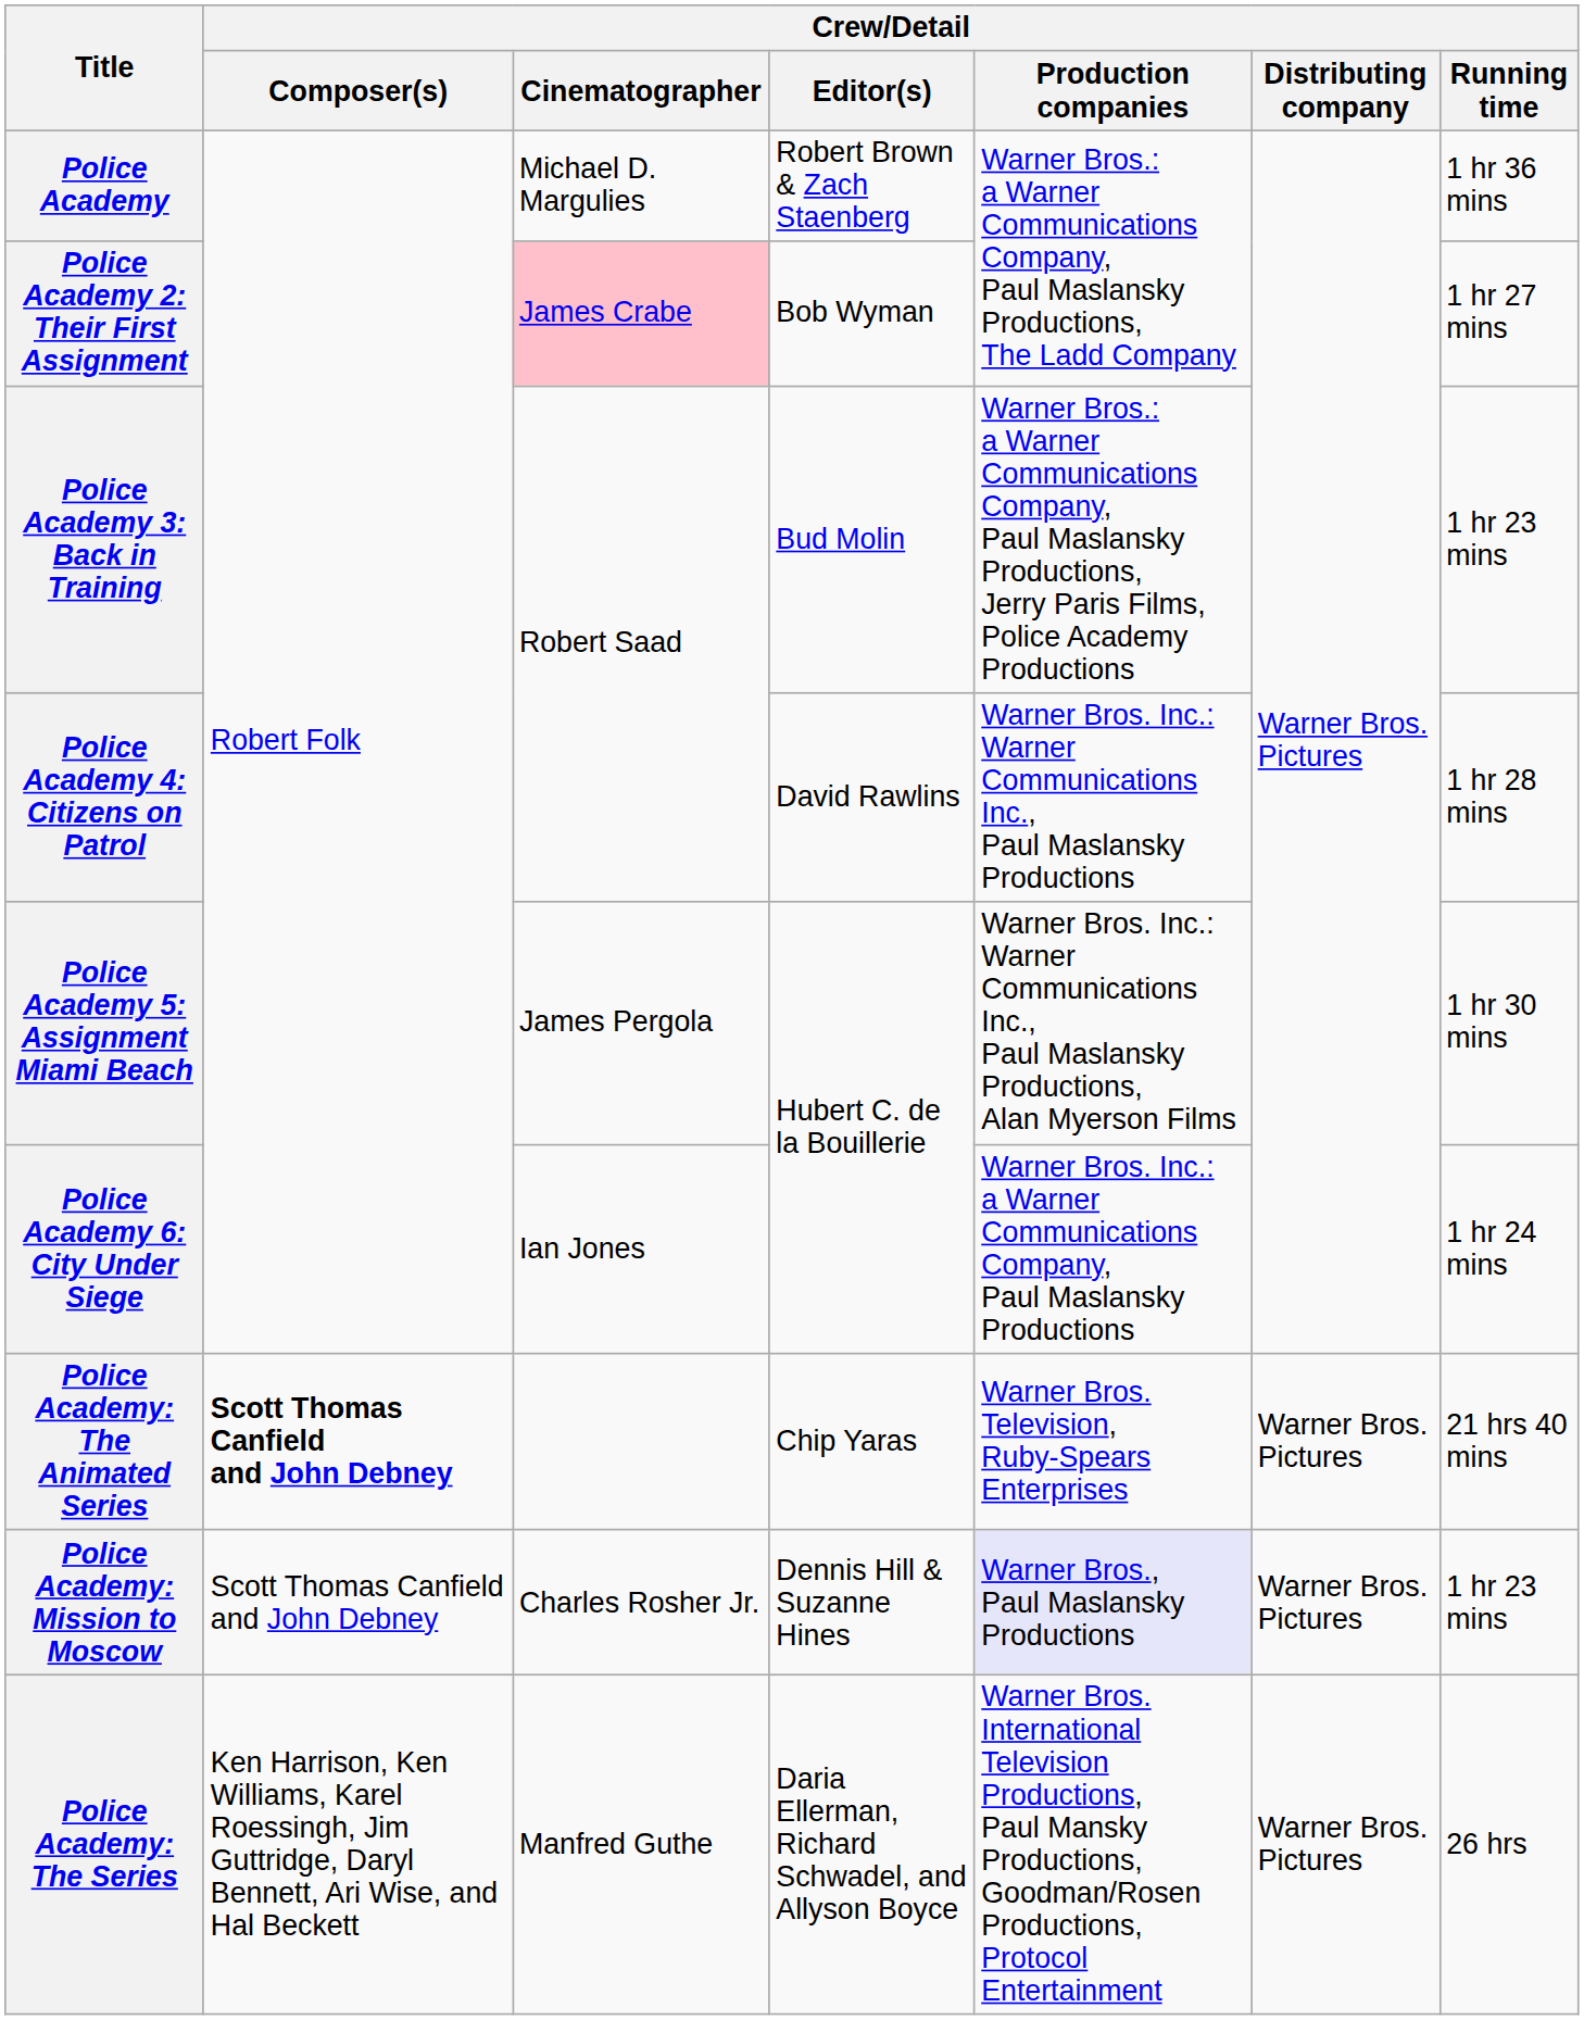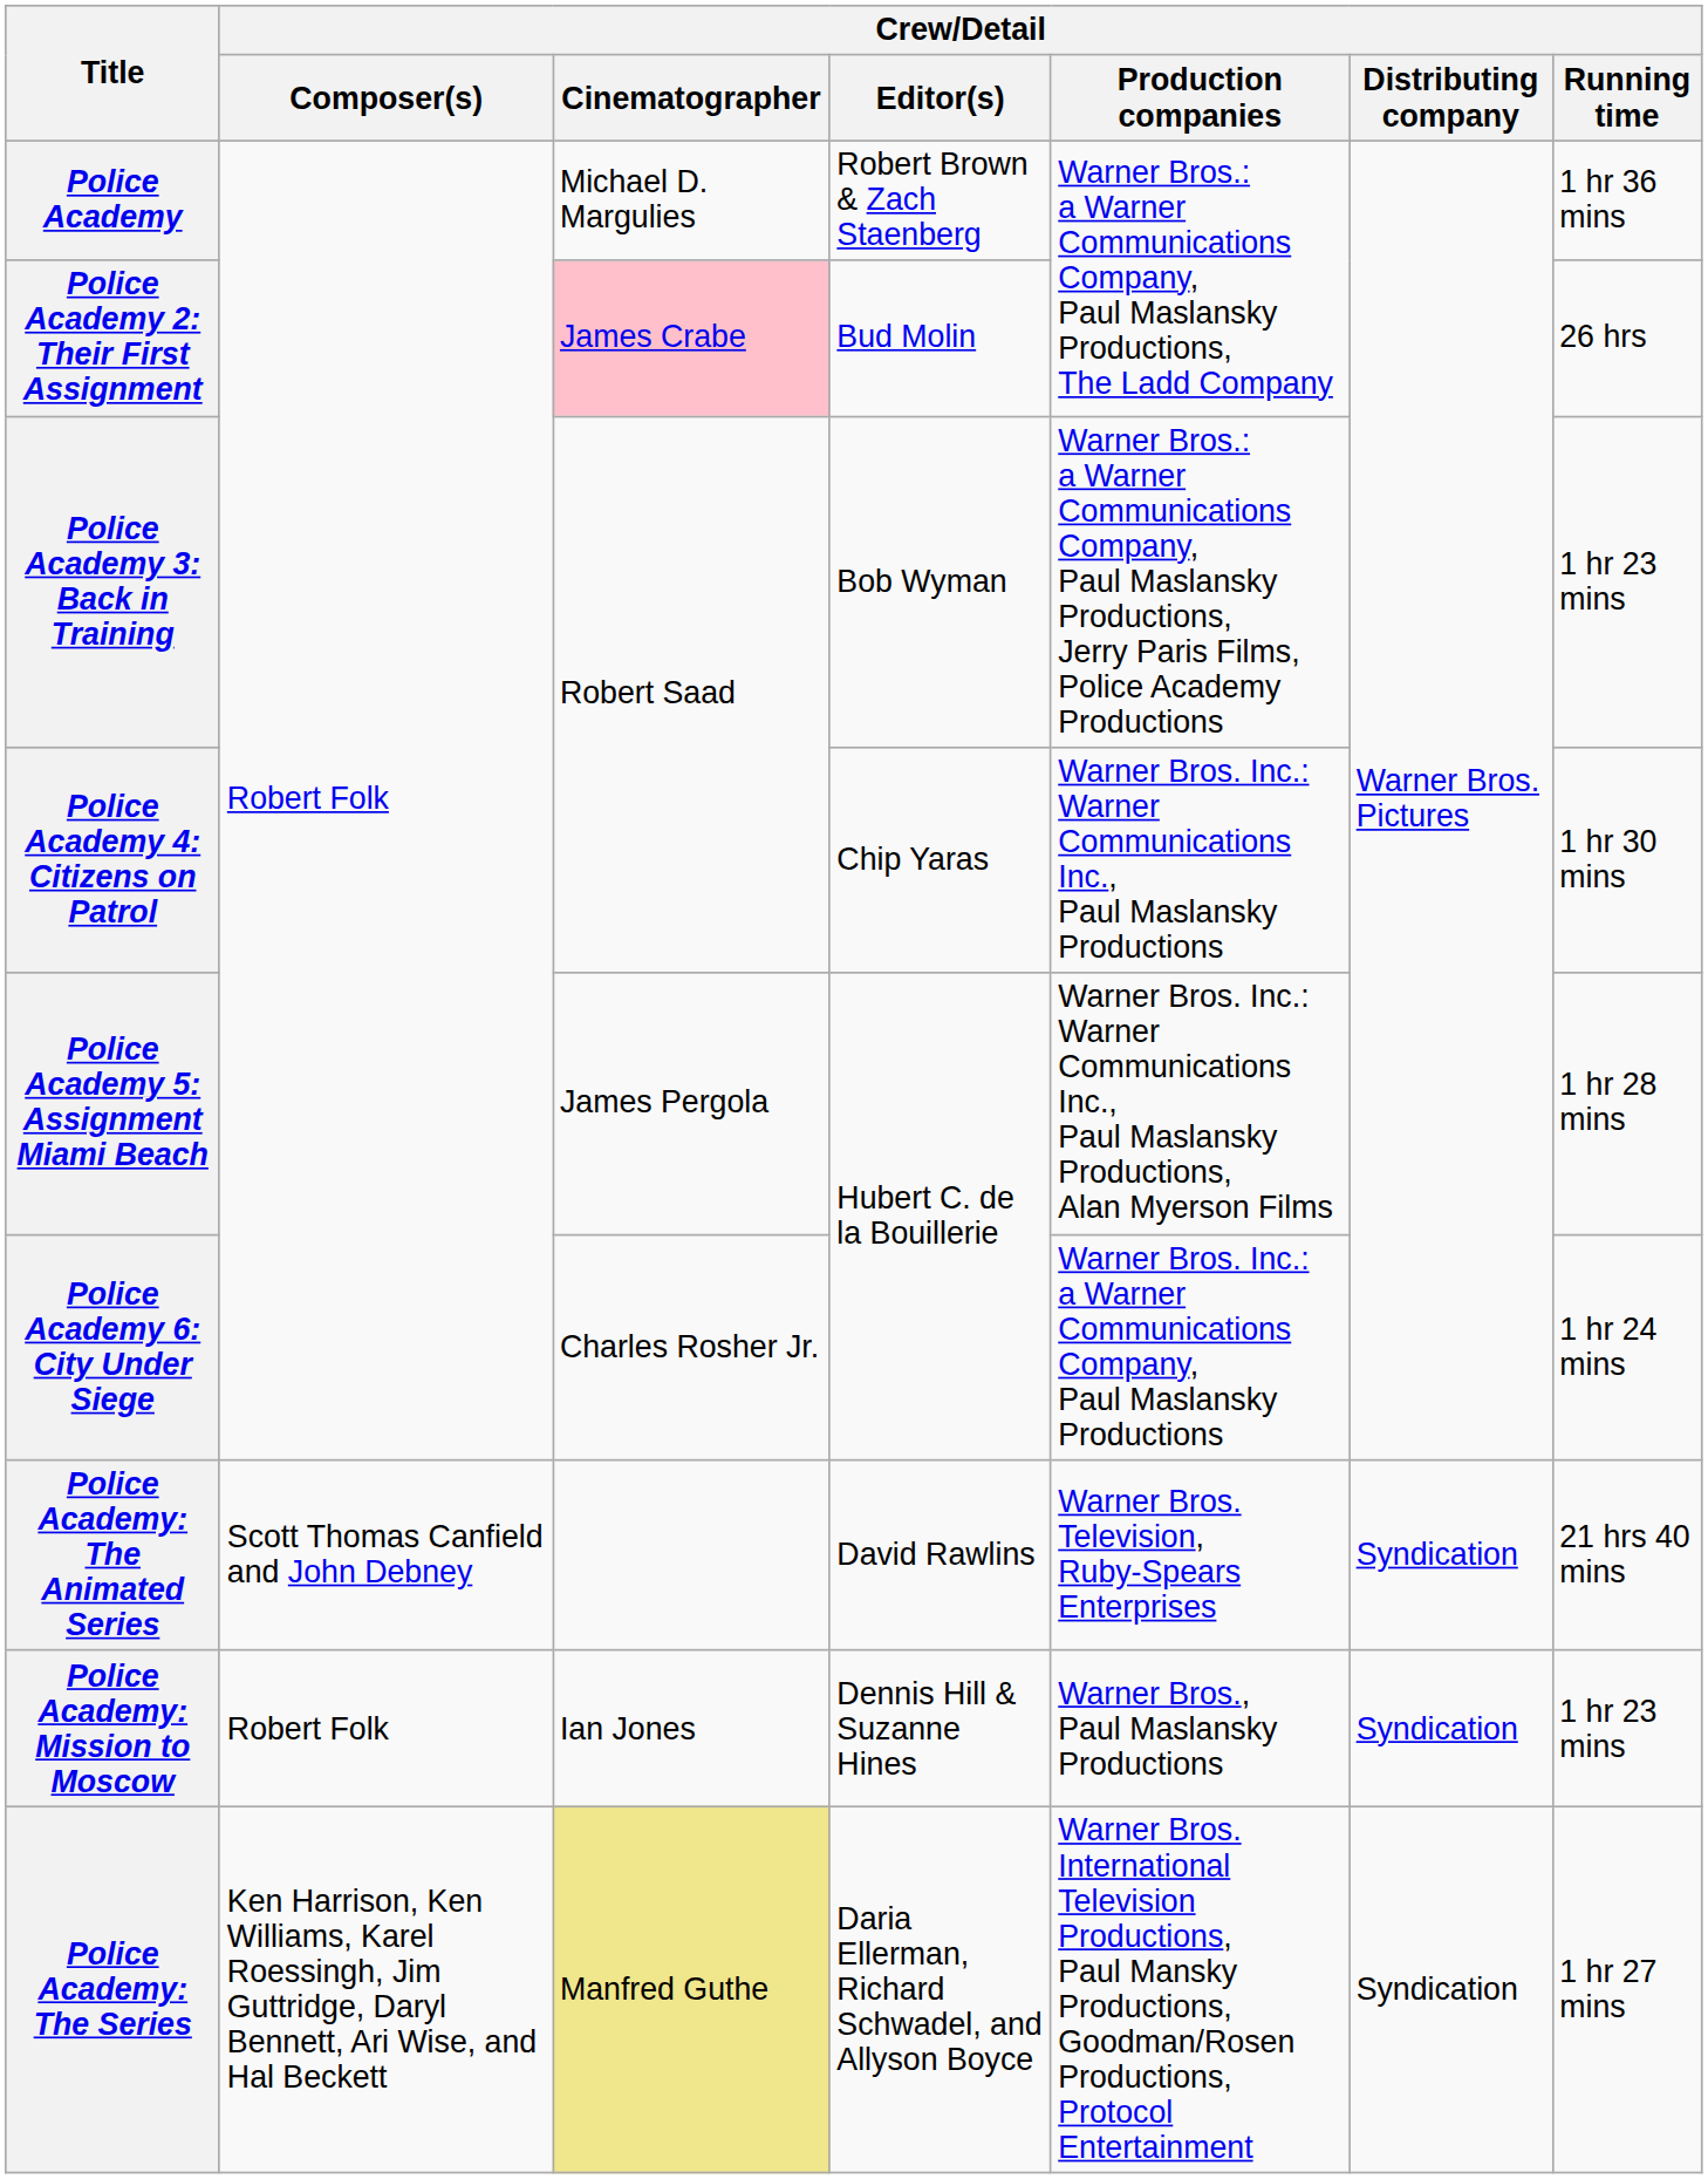 <table class="wikitable sortable plainrowheaders">
 <tr>
 <th scope="col" rowspan="2">Title</th>
 <th scope="colgroup" colspan="7">Crew/Detail</th>
 </tr>
 <tr>
 <th scope="col" style="text-align:center;">Composer(s)</th>
 <th scope="col" style="text-align:center;">Cinematographer</th>
 <th scope="col" style="text-align:center;">Editor(s)</th>
 <th scope="col" style="text-align:center;">Production <br>companies</th>
 <th scope="col" style="text-align:center;">Distributing <br>company</th>
 <th scope="col" style="text-align:center;">Running time</th>
 </tr>
 <tr>
 <th scope="row"><em><a href='#'>Police Academy</a></em></th>
 <td rowspan="6"><a href='#'>Robert Folk</a></td>
 <td>Michael D. Margulies</td>
 <td>Robert Brown & <a href='#'>Zach Staenberg</a></td>
 <td rowspan="2"><a href='#'>Warner Bros.: <br>a Warner Communications Company</a>, <br>Paul Maslansky Productions, <br><a href='#'>The Ladd Company</a></td>
 <td rowspan="6"><a href='#'>Warner Bros. Pictures</a></td>
 <td>1 hr 36 mins</td>
 </tr>
 <tr>
 <th scope="row"><em><a href='#'>Police Academy 2: <br>Their First Assignment</a></em></th>
 <td style="background: pink;"><a href='#'>James Crabe</a></td>
-<td>Bob Wyman</td>
-<td>1 hr 27 mins</td>
+<td><a href='#'>Bud Molin</a></td>
+<td>26 hrs <br></td>
 </tr>
 <tr>
 <th scope="row"><em><a href='#'>Police Academy 3: <br>Back in Training</a></em></th>
 <td rowspan="2">Robert Saad</td>
-<td><a href='#'>Bud Molin</a></td>
+<td>Bob Wyman</td>
 <td><a href='#'>Warner Bros.: <br>a Warner Communications Company</a>, <br>Paul Maslansky Productions, <br>Jerry Paris Films, <br>Police Academy Productions</td>
 <td>1 hr 23 mins</td>
 </tr>
 <tr>
 <th scope="row"><em><a href='#'>Police Academy 4: <br>Citizens on Patrol</a></em></th>
-<td>David Rawlins</td>
+<td>Chip Yaras</td>
 <td><a href='#'>Warner Bros. Inc.: <br>Warner Communications Inc.</a>, <br>Paul Maslansky Productions</td>
-<td>1 hr 28 mins</td>
+<td>1 hr 30 mins</td>
 </tr>
 <tr>
 <th scope="row"><em><a href='#'>Police Academy 5: <br>Assignment Miami Beach</a></em></th>
 <td>James Pergola</td>
 <td rowspan="2">Hubert C. de la Bouillerie</td>
 <td>Warner Bros. Inc.: <br>Warner Communications Inc., <br>Paul Maslansky Productions, <br>Alan Myerson Films</td>
-<td>1 hr 30 mins</td>
+<td>1 hr 28 mins</td>
 </tr>
 <tr>
 <th scope="row"><em><a href='#'>Police Academy 6: <br>City Under Siege</a></em></th>
-<td>Ian Jones</td>
+<td>Charles Rosher Jr.</td>
 <td><a href='#'>Warner Bros. Inc.: <br>a Warner Communications Company</a>, <br>Paul Maslansky Productions</td>
 <td>1 hr 24 mins</td>
 </tr>
 <tr>
 <th scope="row"><em><a href='#'>Police Academy: <br>The Animated Series</a></em></th>
-<td><strong>Scott Thomas Canfield <br>and <a href='#'>John Debney</a></strong></td>
+<td>Scott Thomas Canfield <br>and <a href='#'>John Debney</a></td>
 <td></td>
-<td>Chip Yaras</td>
+<td>David Rawlins</td>
 <td><a href='#'>Warner Bros. Television</a>, <br><a href='#'>Ruby-Spears Enterprises</a></td>
-<td>Warner Bros. Pictures</td>
+<td><a href='#'>Syndication</a></td>
 <td>21 hrs 40 mins <br></td>
 </tr>
 <tr>
 <th scope="row"><em><a href='#'>Police Academy: <br>Mission to Moscow</a></em></th>
-<td>Scott Thomas Canfield <br>and <a href='#'>John Debney</a></td>
-<td>Charles Rosher Jr.</td>
+<td>Robert Folk</td>
+<td>Ian Jones</td>
 <td>Dennis Hill & Suzanne Hines</td>
-<td style="background: lavender;"><a href='#'>Warner Bros.</a>, <br>Paul Maslansky Productions</td>
-<td>Warner Bros. Pictures</td>
+<td><a href='#'>Warner Bros.</a>, <br>Paul Maslansky Productions</td>
+<td><a href='#'>Syndication</a></td>
 <td>1 hr 23 mins</td>
 </tr>
 <tr>
 <th scope="row"><em><a href='#'>Police Academy: <br>The Series</a></em></th>
 <td>Ken Harrison, Ken Williams, Karel Roessingh, Jim Guttridge, Daryl Bennett, Ari Wise, and Hal Beckett</td>
-<td>Manfred Guthe</td>
+<td style="background: khaki;">Manfred Guthe</td>
 <td>Daria Ellerman, Richard Schwadel, and Allyson Boyce</td>
 <td><a href='#'>Warner Bros. International Television Productions</a>, <br>Paul Mansky Productions, <br>Goodman/Rosen Productions, <br><a href='#'>Protocol Entertainment</a></td>
-<td>Warner Bros. Pictures</td>
-<td>26 hrs <br></td>
+<td>Syndication</td>
+<td>1 hr 27 mins</td>
 </tr>
 </table>
